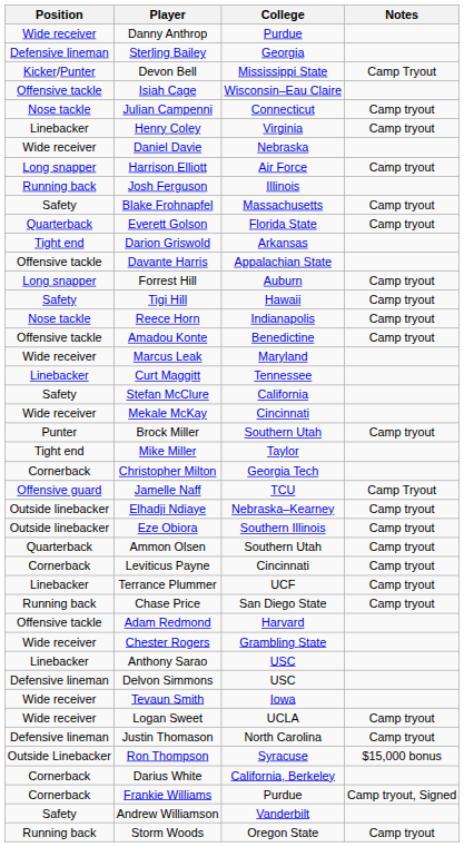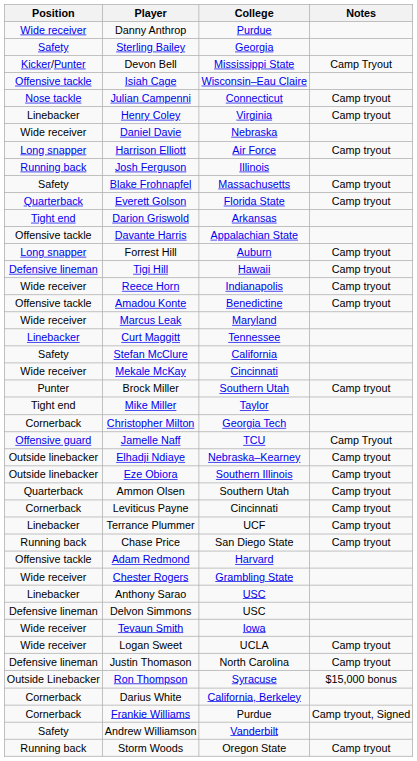 <table class="wikitable" style="font-size: 95%; text-align: center;">
 <tr>
 <th>Position</th>
 <th>Player</th>
 <th>College</th>
 <th>Notes</th>
 </tr>
 <tr>
 <td><a href='#'>Wide receiver</a></td>
 <td>Danny Anthrop</td>
 <td><a href='#'>Purdue</a></td>
 <td></td>
 </tr>
 <tr>
-<td><a href='#'>Defensive lineman</a></td>
+<td><a href='#'>Safety</a></td>
 <td><a href='#'>Sterling Bailey</a></td>
 <td><a href='#'>Georgia</a></td>
 <td></td>
 </tr>
 <tr>
 <td><a href='#'>Kicker</a>/<a href='#'>Punter</a></td>
 <td>Devon Bell</td>
 <td><a href='#'>Mississippi State</a></td>
 <td>Camp Tryout</td>
 </tr>
 <tr>
 <td><a href='#'>Offensive tackle</a></td>
 <td><a href='#'>Isiah Cage</a></td>
 <td><a href='#'>Wisconsin–Eau Claire</a></td>
 <td></td>
 </tr>
 <tr>
 <td><a href='#'>Nose tackle</a></td>
 <td><a href='#'>Julian Campenni</a></td>
 <td><a href='#'>Connecticut</a></td>
 <td>Camp tryout</td>
 </tr>
 <tr>
 <td>Linebacker</td>
 <td><a href='#'>Henry Coley</a></td>
 <td><a href='#'>Virginia</a></td>
 <td>Camp tryout</td>
 </tr>
 <tr>
 <td>Wide receiver</td>
 <td><a href='#'>Daniel Davie</a></td>
 <td><a href='#'>Nebraska</a></td>
 <td></td>
 </tr>
 <tr>
 <td><a href='#'>Long snapper</a></td>
 <td><a href='#'>Harrison Elliott</a></td>
 <td><a href='#'>Air Force</a></td>
 <td>Camp tryout</td>
 </tr>
 <tr>
 <td><a href='#'>Running back</a></td>
 <td><a href='#'>Josh Ferguson</a></td>
 <td><a href='#'>Illinois</a></td>
 <td></td>
 </tr>
 <tr>
 <td>Safety</td>
 <td><a href='#'>Blake Frohnapfel</a></td>
 <td><a href='#'>Massachusetts</a></td>
 <td>Camp tryout</td>
 </tr>
 <tr>
 <td><a href='#'>Quarterback</a></td>
 <td><a href='#'>Everett Golson</a></td>
 <td><a href='#'>Florida State</a></td>
 <td>Camp tryout</td>
 </tr>
 <tr>
 <td><a href='#'>Tight end</a></td>
 <td><a href='#'>Darion Griswold</a></td>
 <td><a href='#'>Arkansas</a></td>
 <td></td>
 </tr>
 <tr>
 <td>Offensive tackle</td>
 <td><a href='#'>Davante Harris</a></td>
 <td><a href='#'>Appalachian State</a></td>
 <td></td>
 </tr>
 <tr>
 <td><a href='#'>Long snapper</a></td>
 <td>Forrest Hill</td>
 <td><a href='#'>Auburn</a></td>
 <td>Camp tryout</td>
 </tr>
 <tr>
-<td><a href='#'>Safety</a></td>
+<td><a href='#'>Defensive lineman</a></td>
 <td><a href='#'>Tigi Hill</a></td>
 <td><a href='#'>Hawaii</a></td>
 <td>Camp tryout</td>
 </tr>
 <tr>
-<td><a href='#'>Nose tackle</a></td>
+<td>Wide receiver</td>
 <td><a href='#'>Reece Horn</a></td>
 <td><a href='#'>Indianapolis</a></td>
 <td>Camp tryout</td>
 </tr>
 <tr>
 <td>Offensive tackle</td>
 <td><a href='#'>Amadou Konte</a></td>
 <td><a href='#'>Benedictine</a></td>
 <td>Camp tryout</td>
 </tr>
 <tr>
 <td>Wide receiver</td>
 <td><a href='#'>Marcus Leak</a></td>
 <td><a href='#'>Maryland</a></td>
 <td></td>
 </tr>
 <tr>
 <td><a href='#'>Linebacker</a></td>
 <td><a href='#'>Curt Maggitt</a></td>
 <td><a href='#'>Tennessee</a></td>
 <td></td>
 </tr>
 <tr>
 <td>Safety</td>
 <td><a href='#'>Stefan McClure</a></td>
 <td><a href='#'>California</a></td>
 <td></td>
 </tr>
 <tr>
 <td>Wide receiver</td>
 <td><a href='#'>Mekale McKay</a></td>
 <td><a href='#'>Cincinnati</a></td>
 <td></td>
 </tr>
 <tr>
 <td>Punter</td>
 <td>Brock Miller</td>
 <td><a href='#'>Southern Utah</a></td>
 <td>Camp tryout</td>
 </tr>
 <tr>
 <td>Tight end</td>
 <td><a href='#'>Mike Miller</a></td>
 <td><a href='#'>Taylor</a></td>
 <td></td>
 </tr>
 <tr>
 <td>Cornerback</td>
 <td><a href='#'>Christopher Milton</a></td>
 <td><a href='#'>Georgia Tech</a></td>
 <td></td>
 </tr>
 <tr>
 <td><a href='#'>Offensive guard</a></td>
 <td><a href='#'>Jamelle Naff</a></td>
 <td><a href='#'>TCU</a></td>
 <td>Camp Tryout</td>
 </tr>
 <tr>
 <td>Outside linebacker</td>
 <td><a href='#'>Elhadji Ndiaye</a></td>
 <td><a href='#'>Nebraska–Kearney</a></td>
 <td>Camp tryout</td>
 </tr>
 <tr>
 <td>Outside linebacker</td>
 <td><a href='#'>Eze Obiora</a></td>
 <td><a href='#'>Southern Illinois</a></td>
 <td>Camp tryout</td>
 </tr>
 <tr>
 <td>Quarterback</td>
 <td>Ammon Olsen</td>
 <td>Southern Utah</td>
 <td>Camp tryout</td>
 </tr>
 <tr>
 <td>Cornerback</td>
 <td>Leviticus Payne</td>
 <td>Cincinnati</td>
 <td>Camp tryout</td>
 </tr>
 <tr>
 <td>Linebacker</td>
 <td>Terrance Plummer</td>
 <td>UCF</td>
 <td>Camp tryout</td>
 </tr>
 <tr>
 <td>Running back</td>
 <td>Chase Price</td>
 <td>San Diego State</td>
 <td>Camp tryout</td>
 </tr>
 <tr>
 <td>Offensive tackle</td>
 <td><a href='#'>Adam Redmond</a></td>
 <td><a href='#'>Harvard</a></td>
 <td></td>
 </tr>
 <tr>
 <td>Wide receiver</td>
 <td><a href='#'>Chester Rogers</a></td>
 <td><a href='#'>Grambling State</a></td>
 <td></td>
 </tr>
 <tr>
 <td>Linebacker</td>
 <td>Anthony Sarao</td>
 <td><a href='#'>USC</a></td>
 <td></td>
 </tr>
 <tr>
 <td>Defensive lineman</td>
 <td>Delvon Simmons</td>
 <td>USC</td>
 <td></td>
 </tr>
 <tr>
 <td>Wide receiver</td>
 <td><a href='#'>Tevaun Smith</a></td>
 <td><a href='#'>Iowa</a></td>
 <td></td>
 </tr>
 <tr>
 <td>Wide receiver</td>
 <td>Logan Sweet</td>
 <td>UCLA</td>
 <td>Camp tryout</td>
 </tr>
 <tr>
 <td>Defensive lineman</td>
 <td>Justin Thomason</td>
 <td>North Carolina</td>
 <td>Camp tryout</td>
 </tr>
 <tr>
 <td>Outside Linebacker</td>
 <td><a href='#'>Ron Thompson</a></td>
 <td><a href='#'>Syracuse</a></td>
 <td>$15,000 bonus</td>
 </tr>
 <tr>
 <td>Cornerback</td>
 <td>Darius White</td>
 <td><a href='#'>California, Berkeley</a></td>
 <td></td>
 </tr>
 <tr>
 <td>Cornerback</td>
 <td><a href='#'>Frankie Williams</a></td>
 <td>Purdue</td>
 <td>Camp tryout, Signed</td>
 </tr>
 <tr>
 <td>Safety</td>
 <td>Andrew Williamson</td>
 <td><a href='#'>Vanderbilt</a></td>
 <td></td>
 </tr>
 <tr>
 <td>Running back</td>
 <td>Storm Woods</td>
 <td>Oregon State</td>
 <td>Camp tryout</td>
 </tr>
 </table>
